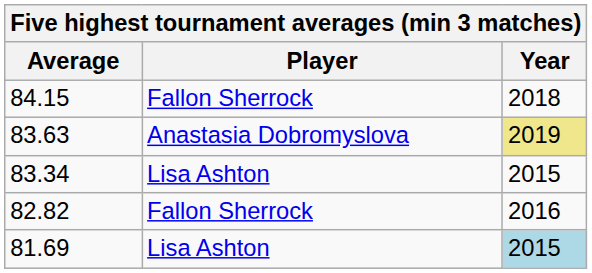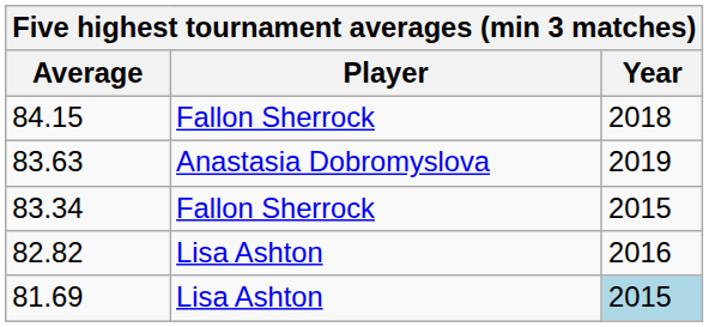 <table class="wikitable sortable">
 <tr>
 <th colspan=5>Five highest tournament averages (min 3 matches)</th>
 </tr>
 <tr>
 <th>Average</th>
 <th>Player</th>
 <th>Year</th>
 </tr>
 <tr>
 <td>84.15</td>
 <td> <a href='#'>Fallon Sherrock</a></td>
 <td>2018</td>
 </tr>
 <tr>
 <td>83.63</td>
 <td> <a href='#'>Anastasia Dobromyslova</a></td>
-<td style="background: khaki;">2019</td>
+<td>2019</td>
 </tr>
 <tr>
 <td>83.34</td>
-<td> <a href='#'>Lisa Ashton</a></td>
+<td> <a href='#'>Fallon Sherrock</a></td>
 <td>2015</td>
 </tr>
 <tr>
 <td>82.82</td>
-<td> <a href='#'>Fallon Sherrock</a></td>
+<td> <a href='#'>Lisa Ashton</a></td>
 <td>2016</td>
 </tr>
 <tr>
 <td>81.69</td>
 <td> <a href='#'>Lisa Ashton</a></td>
 <td style="background: lightblue;">2015</td>
 </tr>
 </table>
